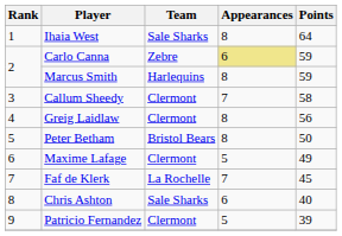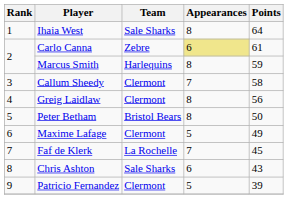 <table class="wikitable">
 <tr>
 <th>Rank</th>
 <th>Player</th>
 <th>Team</th>
 <th>Appearances</th>
 <th>Points</th>
 </tr>
 <tr>
 <td>1</td>
 <td> <a href='#'>Ihaia West</a></td>
 <td><a href='#'>Sale Sharks</a></td>
 <td>8</td>
 <td>64</td>
 </tr>
 <tr>
 <td rowspan=2>2</td>
 <td> <a href='#'>Carlo Canna</a></td>
 <td><a href='#'>Zebre</a></td>
 <td style="background: khaki;">6</td>
-<td>59</td>
+<td>61</td>
 </tr>
 <tr>
 <td> <a href='#'>Marcus Smith</a></td>
 <td><a href='#'>Harlequins</a></td>
 <td>8</td>
 <td>59</td>
 </tr>
 <tr>
 <td>3</td>
 <td> <a href='#'>Callum Sheedy</a></td>
 <td><a href='#'>Clermont</a></td>
 <td>7</td>
 <td>58</td>
 </tr>
 <tr>
 <td>4</td>
 <td> <a href='#'>Greig Laidlaw</a></td>
 <td><a href='#'>Clermont</a></td>
 <td>8</td>
 <td>56</td>
 </tr>
 <tr>
 <td>5</td>
 <td> <a href='#'>Peter Betham</a></td>
 <td><a href='#'>Bristol Bears</a></td>
 <td>8</td>
 <td>50</td>
 </tr>
 <tr>
 <td>6</td>
 <td> <a href='#'>Maxime Lafage</a></td>
 <td><a href='#'>Clermont</a></td>
 <td>5</td>
 <td>49</td>
 </tr>
 <tr>
 <td>7</td>
 <td> <a href='#'>Faf de Klerk</a></td>
 <td><a href='#'>La Rochelle</a></td>
 <td>7</td>
 <td>45</td>
 </tr>
 <tr>
 <td>8</td>
 <td> <a href='#'>Chris Ashton</a></td>
 <td><a href='#'>Sale Sharks</a></td>
 <td>6</td>
-<td>40</td>
+<td>43</td>
 </tr>
 <tr>
 <td>9</td>
 <td> <a href='#'>Patricio Fernandez</a></td>
 <td><a href='#'>Clermont</a></td>
 <td>5</td>
 <td>39</td>
 </tr>
 <tr>
 </tr>
 </table>
